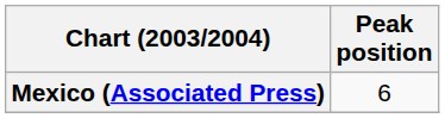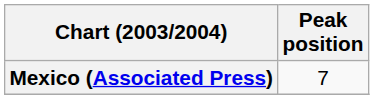 <table class="wikitable sortable plainrowheaders" style="text-align:center">
 <tr>
 <th scope="col">Chart (2003/2004)</th>
 <th scope="col">Peak<br>position</th>
 </tr>
 <tr>
 <th scope="row">Mexico (<a href='#'>Associated Press</a>)</th>
-<td>6</td>
+<td>7</td>
 </tr>
 <tr>
 </tr>
 <tr>
 </tr>
 <tr>
 </tr>
 <tr>
 </tr>
 <tr>
 </tr>
 </table>
